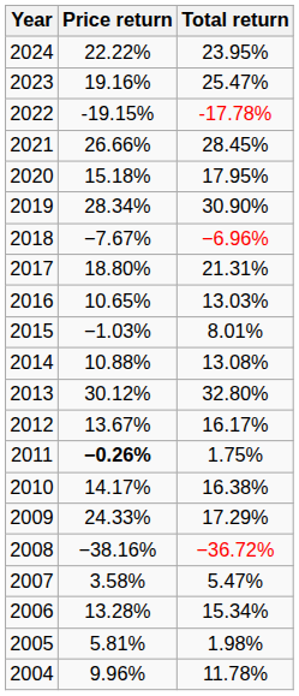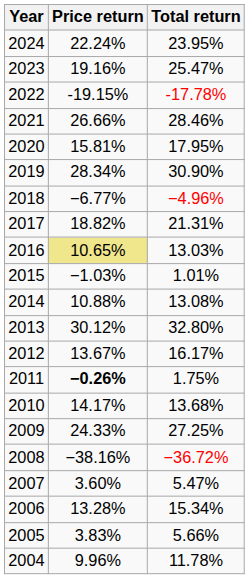 <table class="wikitable sortable" style="text-align:center">
 <tr>
 <th>Year</th>
 <th>Price return</th>
 <th>Total return</th>
 </tr>
 <tr>
 <td>2024</td>
-<td>22.22%</td>
+<td>22.24%</td>
 <td>23.95%</td>
 </tr>
 <tr>
 <td>2023</td>
 <td>19.16%</td>
 <td>25.47%</td>
 </tr>
 <tr>
 <td>2022</td>
 <td>-19.15%</td>
 <td style="color:red">-17.78%</td>
 </tr>
 <tr>
 <td>2021</td>
 <td>26.66%</td>
-<td>28.45%</td>
+<td>28.46%</td>
 </tr>
 <tr>
 <td>2020</td>
-<td>15.18%</td>
+<td>15.81%</td>
 <td>17.95%</td>
 </tr>
 <tr>
 <td>2019</td>
 <td>28.34%</td>
 <td>30.90%</td>
 </tr>
 <tr>
 <td>2018</td>
-<td>−7.67%</td>
-<td style="color:red">−6.96%</td>
+<td>−6.77%</td>
+<td style="color:red">−4.96%</td>
 </tr>
 <tr>
 <td>2017</td>
-<td>18.80%</td>
+<td>18.82%</td>
 <td>21.31%</td>
 </tr>
 <tr>
 <td>2016</td>
-<td>10.65%</td>
+<td style="background: khaki;">10.65%</td>
 <td>13.03%</td>
 </tr>
 <tr>
 <td>2015</td>
 <td>−1.03%</td>
-<td>8.01%</td>
+<td>1.01%</td>
 </tr>
 <tr>
 <td>2014</td>
 <td>10.88%</td>
 <td>13.08%</td>
 </tr>
 <tr>
 <td>2013</td>
 <td>30.12%</td>
 <td>32.80%</td>
 </tr>
 <tr>
 <td>2012</td>
 <td>13.67%</td>
 <td>16.17%</td>
 </tr>
 <tr>
 <td>2011</td>
 <td><strong>−0.26%</strong></td>
 <td>1.75%</td>
 </tr>
 <tr>
 <td>2010</td>
 <td>14.17%</td>
-<td>16.38%</td>
+<td>13.68%</td>
 </tr>
 <tr>
 <td>2009</td>
 <td>24.33%</td>
-<td>17.29%</td>
+<td>27.25%</td>
 </tr>
 <tr>
 <td>2008</td>
 <td>−38.16%</td>
 <td style="color:red">−36.72%</td>
 </tr>
 <tr>
 <td>2007</td>
-<td>3.58%</td>
+<td>3.60%</td>
 <td>5.47%</td>
 </tr>
 <tr>
 <td>2006</td>
 <td>13.28%</td>
 <td>15.34%</td>
 </tr>
 <tr>
 <td>2005</td>
-<td>5.81%</td>
-<td>1.98%</td>
+<td>3.83%</td>
+<td>5.66%</td>
 </tr>
 <tr>
 <td>2004</td>
 <td>9.96%</td>
 <td>11.78%</td>
 </tr>
 </table>
